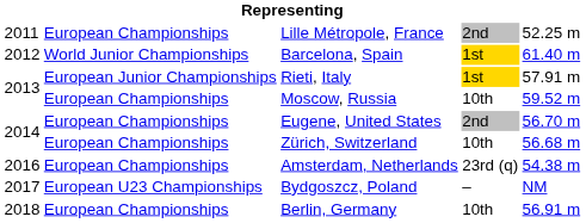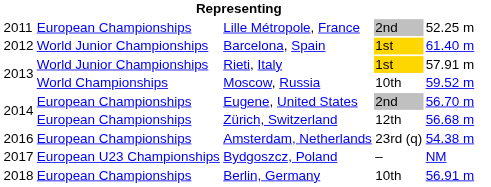 <table>
 <tr>
 <th colspan="5">Representing </th>
 </tr>
 <tr>
 <td>2011</td>
 <td><a href='#'>European Championships</a></td>
 <td><a href='#'>Lille Métropole</a>, <a href='#'>France</a></td>
 <td style="background:silver;">2nd</td>
 <td>52.25 m</td>
 </tr>
 <tr>
 <td>2012</td>
 <td><a href='#'>World Junior Championships</a></td>
 <td><a href='#'>Barcelona</a>, <a href='#'>Spain</a></td>
 <td bgcolor=gold>1st</td>
 <td><a href='#'>61.40 m</a></td>
 </tr>
 <tr>
 <td rowspan=2>2013</td>
-<td><a href='#'>European Junior Championships</a></td>
+<td><a href='#'>World Junior Championships</a></td>
 <td><a href='#'>Rieti</a>, <a href='#'>Italy</a></td>
 <td bgcolor=gold>1st</td>
 <td>57.91 m</td>
 </tr>
 <tr>
-<td><a href='#'>European Championships</a></td>
+<td><a href='#'>World Championships</a></td>
 <td><a href='#'>Moscow</a>, <a href='#'>Russia</a></td>
 <td>10th</td>
 <td><a href='#'>59.52 m</a></td>
 </tr>
 <tr>
 <td rowspan=2>2014</td>
 <td><a href='#'>European Championships</a></td>
 <td><a href='#'>Eugene</a>, <a href='#'>United States</a></td>
 <td bgcolor=silver>2nd</td>
 <td><a href='#'>56.70 m</a></td>
 </tr>
 <tr>
 <td><a href='#'>European Championships</a></td>
 <td><a href='#'>Zürich, Switzerland</a></td>
-<td>10th</td>
+<td>12th</td>
 <td><a href='#'>56.68 m</a></td>
 </tr>
 <tr>
 <td>2016</td>
 <td><a href='#'>European Championships</a></td>
 <td><a href='#'>Amsterdam, Netherlands</a></td>
 <td>23rd (q)</td>
 <td><a href='#'>54.38 m</a></td>
 </tr>
 <tr>
 <td>2017</td>
 <td><a href='#'>European U23 Championships</a></td>
 <td><a href='#'>Bydgoszcz, Poland</a></td>
 <td>–</td>
 <td><a href='#'>NM</a></td>
 </tr>
 <tr>
 <td>2018</td>
 <td><a href='#'>European Championships</a></td>
 <td><a href='#'>Berlin, Germany</a></td>
 <td>10th</td>
 <td><a href='#'>56.91 m</a></td>
 </tr>
 </table>
